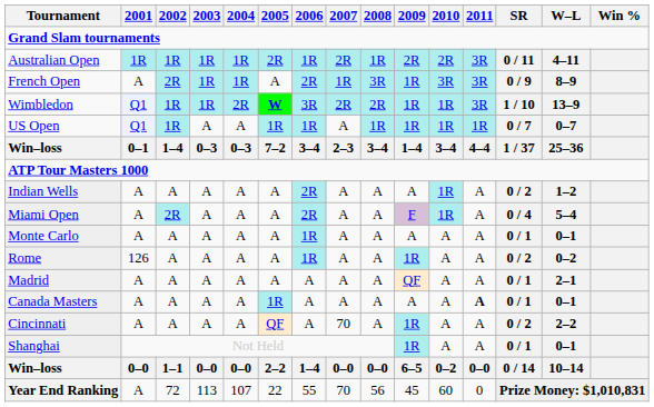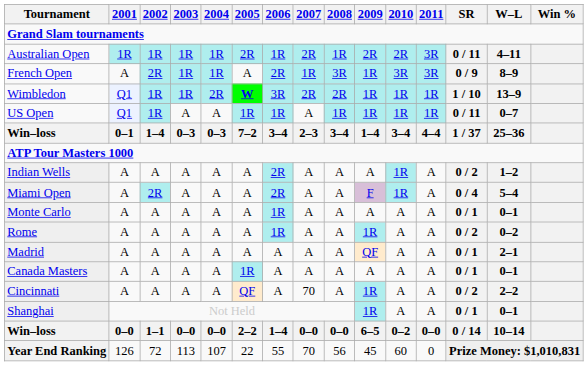 <table class=wikitable style=text-align:center>
 <tr>
 <th>Tournament</th>
 <th><a href='#'>2001</a></th>
 <th><a href='#'>2002</a></th>
 <th><a href='#'>2003</a></th>
 <th><a href='#'>2004</a></th>
 <th><a href='#'>2005</a></th>
 <th><a href='#'>2006</a></th>
 <th><a href='#'>2007</a></th>
 <th><a href='#'>2008</a></th>
 <th><a href='#'>2009</a></th>
 <th><a href='#'>2010</a></th>
 <th><a href='#'>2011</a></th>
 <th>SR</th>
 <th>W–L</th>
 <th>Win %</th>
 </tr>
 <tr>
 <td colspan=25 style=text-align:left><a href='#'><strong>Grand Slam tournaments</strong></a></td>
 </tr>
 <tr>
 <td align=left><a href='#'>Australian Open</a></td>
 <td bgcolor=afeeee><a href='#'>1R</a></td>
 <td bgcolor=afeeee><a href='#'>1R</a></td>
 <td bgcolor=afeeee><a href='#'>1R</a></td>
 <td bgcolor=afeeee><a href='#'>1R</a></td>
 <td bgcolor=afeeee><a href='#'>2R</a></td>
 <td bgcolor=afeeee><a href='#'>1R</a></td>
 <td bgcolor=afeeee><a href='#'>2R</a></td>
 <td bgcolor=afeeee><a href='#'>1R</a></td>
 <td bgcolor=afeeee><a href='#'>2R</a></td>
 <td bgcolor=afeeee><a href='#'>2R</a></td>
 <td bgcolor=afeeee><a href='#'>3R</a></td>
 <th>0 / 11</th>
 <th>4–11</th>
 <th></th>
 </tr>
 <tr>
 <td align=left><a href='#'>French Open</a></td>
 <td>A</td>
 <td bgcolor=afeeee><a href='#'>2R</a></td>
 <td bgcolor=afeeee><a href='#'>1R</a></td>
 <td bgcolor=afeeee><a href='#'>1R</a></td>
 <td>A</td>
 <td bgcolor=afeeee><a href='#'>2R</a></td>
 <td bgcolor=afeeee><a href='#'>1R</a></td>
 <td bgcolor=afeeee><a href='#'>3R</a></td>
 <td bgcolor=afeeee><a href='#'>1R</a></td>
 <td bgcolor=afeeee><a href='#'>3R</a></td>
 <td bgcolor=afeeee><a href='#'>3R</a></td>
 <th>0 / 9</th>
 <th>8–9</th>
 <th></th>
 </tr>
 <tr>
 <td align=left><a href='#'>Wimbledon</a></td>
 <td bgcolor=ecf2ff><a href='#'>Q1</a></td>
 <td bgcolor=afeeee><a href='#'>1R</a></td>
 <td bgcolor=afeeee><a href='#'>1R</a></td>
 <td bgcolor=afeeee><a href='#'>2R</a></td>
 <td bgcolor=lime><strong><a href='#'>W</a></strong></td>
 <td bgcolor=afeeee><a href='#'>3R</a></td>
 <td bgcolor=afeeee><a href='#'>2R</a></td>
 <td bgcolor=afeeee><a href='#'>2R</a></td>
 <td bgcolor=afeeee><a href='#'>1R</a></td>
 <td bgcolor=afeeee><a href='#'>1R</a></td>
-<td bgcolor=afeeee><a href='#'>3R</a></td>
+<td bgcolor=afeeee><a href='#'>1R</a></td>
 <th>1 / 10</th>
 <th>13–9</th>
 <th></th>
 </tr>
 <tr>
 <td align=left><a href='#'>US Open</a></td>
 <td bgcolor=ecf2ff><a href='#'>Q1</a></td>
 <td bgcolor=afeeee><a href='#'>1R</a></td>
 <td>A</td>
 <td>A</td>
 <td bgcolor=afeeee><a href='#'>1R</a></td>
 <td bgcolor=afeeee><a href='#'>1R</a></td>
 <td>A</td>
 <td bgcolor=afeeee><a href='#'>1R</a></td>
 <td bgcolor=afeeee><a href='#'>1R</a></td>
 <td bgcolor=afeeee><a href='#'>1R</a></td>
 <td bgcolor=afeeee><a href='#'>1R</a></td>
-<th>0 / 7</th>
+<th>0 / 11</th>
 <th>0–7</th>
 <th></th>
 </tr>
 <tr>
 <th style=text-align:left>Win–loss</th>
 <th>0–1</th>
 <th>1–4</th>
 <th>0–3</th>
 <th>0–3</th>
 <th>7–2</th>
 <th>3–4</th>
 <th>2–3</th>
 <th>3–4</th>
 <th>1–4</th>
 <th>3–4</th>
 <th>4–4</th>
 <th>1 / 37</th>
 <th>25–36</th>
 <th></th>
 </tr>
 <tr>
 <td colspan=25 style=text-align:left><strong><a href='#'>ATP Tour Masters 1000</a></strong></td>
 </tr>
 <tr>
 <td bgcolor=efefef align=left><a href='#'>Indian Wells</a></td>
 <td>A</td>
 <td>A</td>
 <td>A</td>
 <td>A</td>
 <td>A</td>
 <td bgcolor=afeeee><a href='#'>2R</a></td>
 <td>A</td>
 <td>A</td>
 <td>A</td>
 <td bgcolor=afeeee><a href='#'>1R</a></td>
 <td>A</td>
 <th>0 / 2</th>
 <th>1–2</th>
 <th></th>
 </tr>
 <tr>
 <td bgcolor=efefef align=left><a href='#'>Miami Open</a></td>
 <td>A</td>
 <td bgcolor=afeeee><a href='#'>2R</a></td>
 <td>A</td>
 <td>A</td>
 <td>A</td>
 <td bgcolor=afeeee><a href='#'>2R</a></td>
 <td>A</td>
 <td>A</td>
 <td bgcolor=D8BFD8><a href='#'>F</a></td>
 <td bgcolor=afeeee><a href='#'>1R</a></td>
 <td>A</td>
 <th>0 / 4</th>
 <th>5–4</th>
 <th></th>
 </tr>
 <tr>
 <td bgcolor=efefef align=left><a href='#'>Monte Carlo</a></td>
 <td>A</td>
 <td>A</td>
 <td>A</td>
 <td>A</td>
 <td>A</td>
 <td bgcolor=afeeee><a href='#'>1R</a></td>
 <td>A</td>
 <td>A</td>
 <td>A</td>
 <td>A</td>
 <td>A</td>
 <th>0 / 1</th>
 <th>0–1</th>
 <th></th>
 </tr>
 <tr>
 <td bgcolor=efefef align=left><a href='#'>Rome</a></td>
-<td>126</td>
+<td>A</td>
 <td>A</td>
 <td>A</td>
 <td>A</td>
 <td>A</td>
 <td bgcolor=afeeee><a href='#'>1R</a></td>
 <td>A</td>
 <td>A</td>
 <td bgcolor=afeeee><a href='#'>1R</a></td>
 <td>A</td>
 <td>A</td>
 <th>0 / 2</th>
 <th>0–2</th>
 <th></th>
 </tr>
 <tr>
 <td bgcolor=efefef align=left><a href='#'>Madrid</a></td>
 <td>A</td>
 <td>A</td>
 <td>A</td>
 <td>A</td>
 <td>A</td>
 <td>A</td>
 <td>A</td>
 <td>A</td>
 <td bgcolor=ffebcd><a href='#'>QF</a></td>
 <td>A</td>
 <td>A</td>
 <th>0 / 1</th>
 <th>2–1</th>
 <th></th>
 </tr>
 <tr>
 <td bgcolor=efefef align=left><a href='#'>Canada Masters</a></td>
 <td>A</td>
 <td>A</td>
 <td>A</td>
 <td>A</td>
 <td bgcolor=afeeee><a href='#'>1R</a></td>
 <td>A</td>
 <td>A</td>
 <td>A</td>
 <td>A</td>
 <td>A</td>
-<td><strong>A</strong></td>
+<td>A</td>
 <th>0 / 1</th>
 <th>0–1</th>
 <th></th>
 </tr>
 <tr>
 <td bgcolor=efefef align=left><a href='#'>Cincinnati</a></td>
 <td>A</td>
 <td>A</td>
 <td>A</td>
 <td>A</td>
 <td bgcolor=ffebcd><a href='#'>QF</a></td>
 <td>A</td>
 <td>70</td>
 <td>A</td>
 <td bgcolor=afeeee><a href='#'>1R</a></td>
 <td>A</td>
 <td>A</td>
 <th>0 / 2</th>
 <th>2–2</th>
 <th></th>
 </tr>
 <tr>
 <td bgcolor=efefef align=left><a href='#'>Shanghai</a></td>
 <td align="center" colspan="8" style="color:#cccccc;">Not Held</td>
 <td bgcolor=afeeee><a href='#'>1R</a></td>
 <td>A</td>
 <td>A</td>
 <th>0 / 1</th>
 <th>0–1</th>
 <th></th>
 </tr>
 <tr>
 <th style=text-align:left>Win–loss</th>
 <th>0–0</th>
 <th>1–1</th>
 <th>0–0</th>
 <th>0–0</th>
 <th>2–2</th>
 <th>1–4</th>
 <th>0–0</th>
 <th>0–0</th>
 <th>6–5</th>
 <th>0–2</th>
 <th>0–0</th>
 <th>0 / 14</th>
 <th>10–14</th>
 <th></th>
 </tr>
 <tr>
 <th style=text-align:left>Year End Ranking</th>
-<td>A</td>
+<td>126</td>
 <td>72</td>
 <td>113</td>
 <td>107</td>
 <td>22</td>
 <td>55</td>
 <td>70</td>
 <td>56</td>
 <td>45</td>
 <td>60</td>
 <td>0</td>
 <td colspan=4 align="center" style="background:#EFEFEF;"><strong>Prize Money: $1,010,831</strong></td>
 </tr>
 </table>
